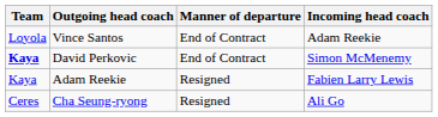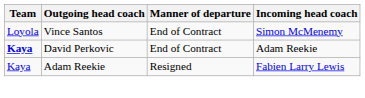 <table class="wikitable">
 <tr>
 <th>Team</th>
 <th>Outgoing head coach</th>
 <th>Manner of departure</th>
 <th>Incoming head coach</th>
 </tr>
 <tr>
 <td><a href='#'>Loyola</a></td>
 <td> Vince Santos</td>
 <td>End of Contract</td>
-<td> Adam Reekie</td>
+<td> <a href='#'>Simon McMenemy</a></td>
 </tr>
 <tr>
 <td><strong><a href='#'>Kaya</a></strong></td>
 <td> David Perkovic</td>
 <td>End of Contract</td>
-<td> <a href='#'>Simon McMenemy</a></td>
+<td> Adam Reekie</td>
 </tr>
 <tr>
 <td><a href='#'>Kaya</a></td>
 <td> Adam Reekie</td>
 <td>Resigned</td>
 <td> <a href='#'>Fabien Larry Lewis</a></td>
 </tr>
-<tr>
-<td><a href='#'>Ceres</a></td>
-<td> <a href='#'>Cha Seung-ryong</a></td>
-<td>Resigned</td>
-<td> <a href='#'>Ali Go</a></td>
-</tr>
 </table>
